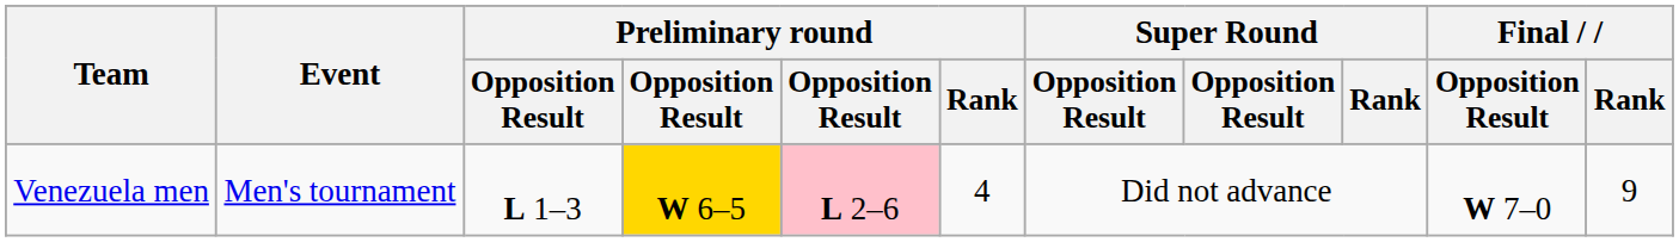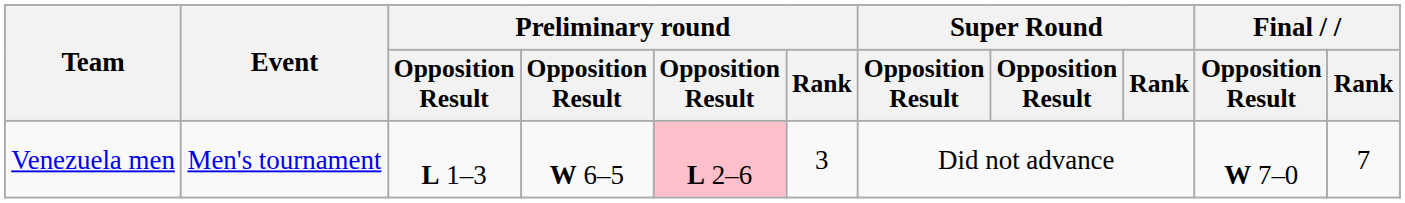 <table class="wikitable" style="font-size:90%;text-align:center">
 <tr>
 <th rowspan=2>Team</th>
 <th rowspan=2>Event</th>
 <th colspan=4>Preliminary round</th>
 <th colspan=3>Super Round</th>
 <th colspan=2>Final /  / </th>
 </tr>
 <tr style=font-size:95%>
 <th>Opposition<br>Result</th>
 <th>Opposition<br>Result</th>
 <th>Opposition<br>Result</th>
 <th>Rank</th>
 <th>Opposition<br>Result</th>
 <th>Opposition<br>Result</th>
 <th>Rank</th>
 <th>Opposition<br>Result</th>
 <th>Rank</th>
 </tr>
 <tr>
 <td style="text-align:left"><a href='#'>Venezuela men</a></td>
 <td style="text-align:left"><a href='#'>Men's tournament</a></td>
 <td><br> <strong>L</strong> 1–3</td>
-<td style="background: gold;"><br> <strong>W</strong> 6–5</td>
+<td><br> <strong>W</strong> 6–5</td>
 <td style="background: pink;"><br> <strong>L</strong> 2–6</td>
-<td>4</td>
+<td>3</td>
 <td colspan=3>Did not advance</td>
 <td><br><strong>W</strong> 7–0</td>
-<td>9</td>
+<td>7</td>
 </tr>
 </table>
